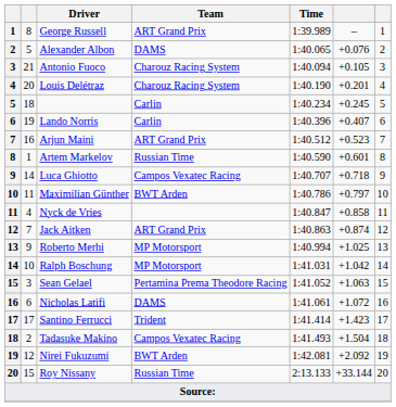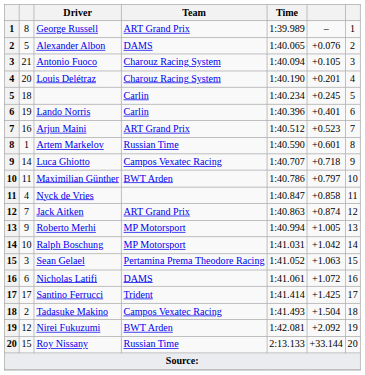 <table class="wikitable" style="font-size:85%">
 <tr>
 <th scope="col"></th>
 <th scope="col"></th>
 <th scope="col">Driver</th>
 <th scope="col">Team</th>
 <th scope="col">Time</th>
 <th scope="col"></th>
 <th scope="col"></th>
 </tr>
 <tr>
 <th scope="row">1</th>
 <td align="center">8</td>
 <td> <a href='#'>George Russell</a></td>
 <td><a href='#'>ART Grand Prix</a></td>
 <td>1:39.989</td>
 <td align="center">–</td>
 <td align="center">1</td>
 </tr>
 <tr>
 <th scope="row">2</th>
 <td align="center">5</td>
 <td> <a href='#'>Alexander Albon</a></td>
 <td><a href='#'>DAMS</a></td>
 <td>1:40.065</td>
 <td align="center">+0.076</td>
 <td align="center">2</td>
 </tr>
 <tr>
 <th scope="row">3</th>
 <td align="center">21</td>
 <td> <a href='#'>Antonio Fuoco</a></td>
 <td><a href='#'>Charouz Racing System</a></td>
 <td>1:40.094</td>
 <td align="center">+0.105</td>
 <td align="center">3</td>
 </tr>
 <tr>
 <th scope="row">4</th>
 <td align="center">20</td>
 <td> <a href='#'>Louis Delétraz</a></td>
 <td><a href='#'>Charouz Racing System</a></td>
 <td>1:40.190</td>
 <td align="center">+0.201</td>
 <td align="center">4</td>
 </tr>
 <tr>
 <th scope="row">5</th>
 <td align="center">18</td>
 <td></td>
 <td><a href='#'>Carlin</a></td>
 <td>1:40.234</td>
 <td align="center">+0.245</td>
 <td align="center">5</td>
 </tr>
 <tr>
 <th scope="row">6</th>
 <td align="center">19</td>
 <td> <a href='#'>Lando Norris</a></td>
 <td><a href='#'>Carlin</a></td>
 <td>1:40.396</td>
-<td align="center">+0.407</td>
+<td align="center">+0.401</td>
 <td align="center">6</td>
 </tr>
 <tr>
 <th scope="row">7</th>
 <td align="center">16</td>
 <td> <a href='#'>Arjun Maini</a></td>
 <td><a href='#'>ART Grand Prix</a></td>
 <td>1:40.512</td>
 <td align="center">+0.523</td>
 <td align="center">7</td>
 </tr>
 <tr>
 <th scope="row">8</th>
 <td align="center">1</td>
 <td> <a href='#'>Artem Markelov</a></td>
 <td><a href='#'>Russian Time</a></td>
 <td>1:40.590</td>
 <td align="center">+0.601</td>
 <td align="center">8</td>
 </tr>
 <tr>
 <th scope="row">9</th>
 <td align="center">14</td>
 <td> <a href='#'>Luca Ghiotto</a></td>
 <td><a href='#'>Campos Vexatec Racing</a></td>
 <td>1:40.707</td>
 <td align="center">+0.718</td>
 <td align="center">9</td>
 </tr>
 <tr>
 <th scope="row">10</th>
 <td align="center">11</td>
 <td> <a href='#'>Maximilian Günther</a></td>
 <td><a href='#'>BWT Arden</a></td>
 <td>1:40.786</td>
 <td align="center">+0.797</td>
 <td align="center">10</td>
 </tr>
 <tr>
 <th scope="row">11</th>
 <td align="center">4</td>
 <td> <a href='#'>Nyck de Vries</a></td>
 <td></td>
 <td>1:40.847</td>
 <td align="center">+0.858</td>
 <td align="center">11</td>
 </tr>
 <tr>
 <th scope="row">12</th>
 <td align="center">7</td>
 <td> <a href='#'>Jack Aitken</a></td>
 <td><a href='#'>ART Grand Prix</a></td>
 <td>1:40.863</td>
 <td align="center">+0.874</td>
 <td align="center">12</td>
 </tr>
 <tr>
 <th scope="row">13</th>
 <td align="center">9</td>
 <td> <a href='#'>Roberto Merhi</a></td>
 <td><a href='#'>MP Motorsport</a></td>
 <td>1:40.994</td>
-<td align="center">+1.025</td>
+<td align="center">+1.005</td>
 <td align="center">13</td>
 </tr>
 <tr>
 <th scope="row">14</th>
 <td align="center">10</td>
 <td> <a href='#'>Ralph Boschung</a></td>
 <td><a href='#'>MP Motorsport</a></td>
 <td>1:41.031</td>
 <td align="center">+1.042</td>
 <td align="center">14</td>
 </tr>
 <tr>
 <th scope="row">15</th>
 <td align="center">3</td>
 <td> <a href='#'>Sean Gelael</a></td>
 <td><a href='#'>Pertamina Prema Theodore Racing</a></td>
 <td>1:41.052</td>
 <td align="center">+1.063</td>
 <td align="center">15</td>
 </tr>
 <tr>
 <th scope="row">16</th>
 <td align="center">6</td>
 <td> <a href='#'>Nicholas Latifi</a></td>
 <td><a href='#'>DAMS</a></td>
 <td>1:41.061</td>
 <td align="center">+1.072</td>
 <td align="center">16</td>
 </tr>
 <tr>
 <th scope="row">17</th>
 <td align="center">17</td>
 <td> <a href='#'>Santino Ferrucci</a></td>
 <td><a href='#'>Trident</a></td>
 <td>1:41.414</td>
-<td align="center">+1.423</td>
+<td align="center">+1.425</td>
 <td align="center">17</td>
 </tr>
 <tr>
 <th scope="row">18</th>
 <td align="center">2</td>
 <td> <a href='#'>Tadasuke Makino</a></td>
 <td><a href='#'>Campos Vexatec Racing</a></td>
 <td>1:41.493</td>
 <td align="center">+1.504</td>
 <td align="center">18</td>
 </tr>
 <tr>
 <th scope="row">19</th>
 <td align="center">12</td>
 <td> <a href='#'>Nirei Fukuzumi</a></td>
 <td><a href='#'>BWT Arden</a></td>
 <td>1:42.081</td>
 <td align="center">+2.092</td>
 <td align="center">19</td>
 </tr>
 <tr>
 <th scope="row">20</th>
 <td align="center">15</td>
 <td> <a href='#'>Roy Nissany</a></td>
 <td><a href='#'>Russian Time</a></td>
 <td>2:13.133</td>
 <td align="center">+33.144</td>
 <td align="center">20</td>
 </tr>
 <tr>
 <td style="background-color:#EAECF0; text-align:center" colspan="7"><strong>Source:</strong></td>
 </tr>
 <tr>
 </tr>
 </table>
